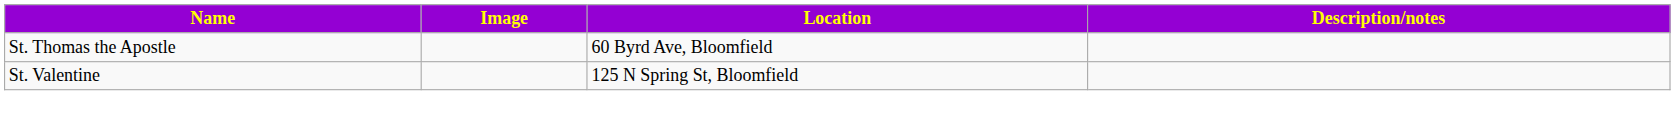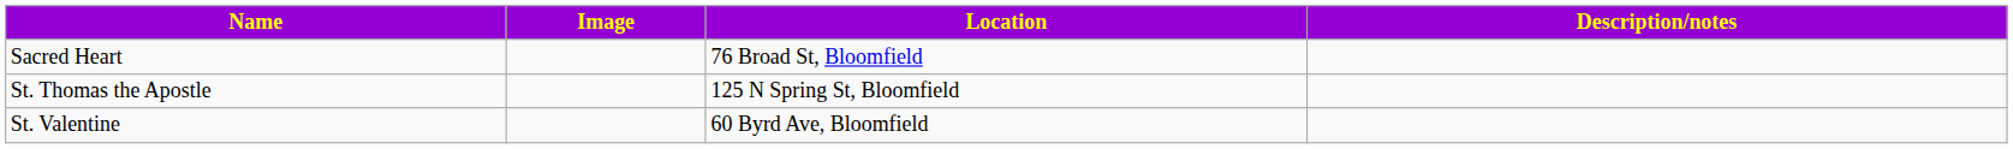 <table class="wikitable sortable" style="width:75%">
 <tr>
 <th style="background:darkviolet; color:yellow;" width="25%"><strong>Name</strong></th>
 <th style="background:darkviolet; color:yellow;" width="10%"><strong>Image</strong></th>
 <th style="background:darkviolet; color:yellow;" width="30%"><strong>Location</strong></th>
 <th style="background:darkviolet; color:yellow;" width="35%"><strong>Description/notes</strong></th>
 </tr>
 <tr>
+<td>Sacred Heart</td>
+<td></td>
+<td>76 Broad St, <a href='#'>Bloomfield</a></td>
+<td></td>
+</tr>
+<tr>
 <td>St. Thomas the Apostle</td>
 <td></td>
-<td>60 Byrd Ave, Bloomfield</td>
+<td>125 N Spring St, Bloomfield</td>
 <td></td>
 </tr>
 <tr>
 <td>St. Valentine</td>
 <td></td>
-<td>125 N Spring St, Bloomfield</td>
+<td>60 Byrd Ave, Bloomfield</td>
 <td></td>
 </tr>
 </table>
